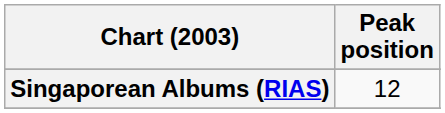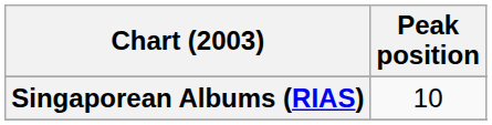 <table class="wikitable plainrowheaders sortable" border="1">
 <tr>
 <th scope="col">Chart (2003)</th>
 <th scope="col">Peak<br>position</th>
 </tr>
 <tr>
 </tr>
 <tr>
 </tr>
 <tr>
 </tr>
 <tr>
 </tr>
 <tr>
 </tr>
 <tr>
 </tr>
 <tr>
 </tr>
 <tr>
 </tr>
 <tr>
 </tr>
 <tr>
 </tr>
 <tr>
 </tr>
 <tr>
 </tr>
 <tr>
 <th scope="row">Singaporean Albums (<a href='#'>RIAS</a>)</th>
-<td style="text-align:center;">12</td>
+<td style="text-align:center;">10</td>
 </tr>
 <tr>
 </tr>
 <tr>
 </tr>
 <tr>
 </tr>
 </table>
